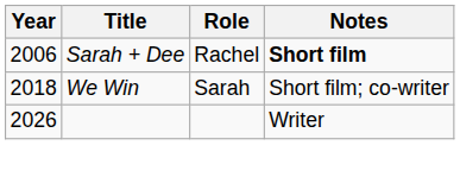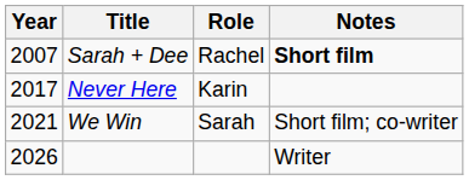 <table class="wikitable sortable plainrowheaders">
 <tr>
 <th>Year</th>
 <th>Title</th>
 <th>Role</th>
 <th class="unsortable">Notes</th>
 </tr>
 <tr>
-<td>2006</td>
+<td>2007</td>
 <td><em>Sarah + Dee</em></td>
 <td>Rachel</td>
 <td><strong>Short film</strong></td>
 </tr>
 <tr>
-<td>2018</td>
+<td>2017</td>
+<td><em><a href='#'>Never Here</a></em></td>
+<td>Karin</td>
+<td></td>
+</tr>
+<tr>
+<td>2021</td>
 <td><em>We Win</em></td>
 <td>Sarah</td>
 <td>Short film; co-writer</td>
 </tr>
 <tr>
 <td>2026</td>
 <td></td>
 <td></td>
 <td>Writer</td>
 </tr>
 </table>
